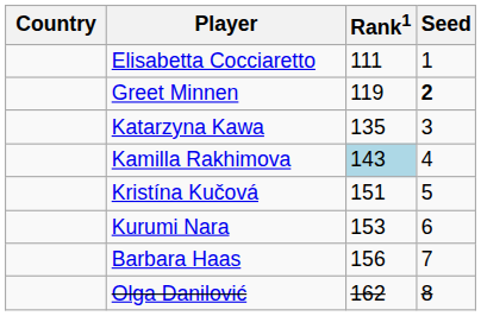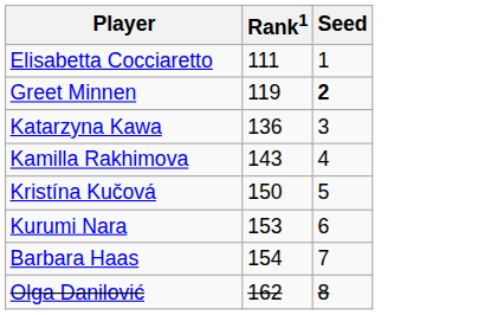 <table class="sortable wikitable">
 <tr>
-<th width="70">Country</th>
 <th width="175">Player</th>
 <th>Rank<sup>1</sup></th>
 <th>Seed</th>
 </tr>
 <tr>
-<td></td>
 <td><a href='#'>Elisabetta Cocciaretto</a></td>
 <td>111</td>
 <td>1</td>
 </tr>
 <tr>
-<td></td>
 <td><a href='#'>Greet Minnen</a></td>
 <td>119</td>
 <td><strong>2</strong></td>
 </tr>
 <tr>
-<td></td>
 <td><a href='#'>Katarzyna Kawa</a></td>
-<td>135</td>
+<td>136</td>
 <td>3</td>
 </tr>
 <tr>
-<td></td>
 <td><a href='#'>Kamilla Rakhimova</a></td>
-<td style="background: lightblue;">143</td>
+<td>143</td>
 <td>4</td>
 </tr>
 <tr>
-<td></td>
 <td><a href='#'>Kristína Kučová</a></td>
-<td>151</td>
+<td>150</td>
 <td>5</td>
 </tr>
 <tr>
-<td></td>
 <td><a href='#'>Kurumi Nara</a></td>
 <td>153</td>
 <td>6</td>
 </tr>
 <tr>
-<td></td>
 <td><a href='#'>Barbara Haas</a></td>
-<td>156</td>
+<td>154</td>
 <td>7</td>
 </tr>
 <tr>
-<td><s></s></td>
 <td><s><a href='#'>Olga Danilović</a></s></td>
 <td><s>162</s></td>
 <td><s>8</s></td>
 </tr>
 </table>
